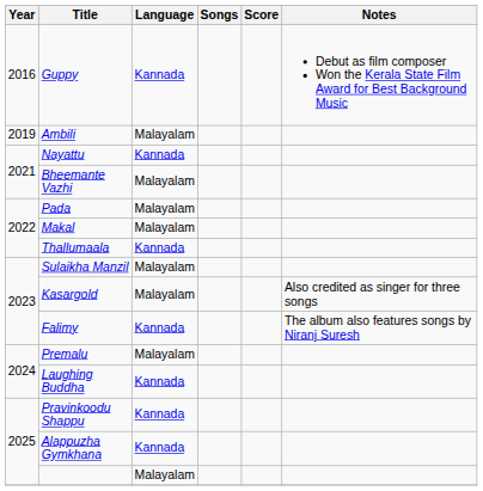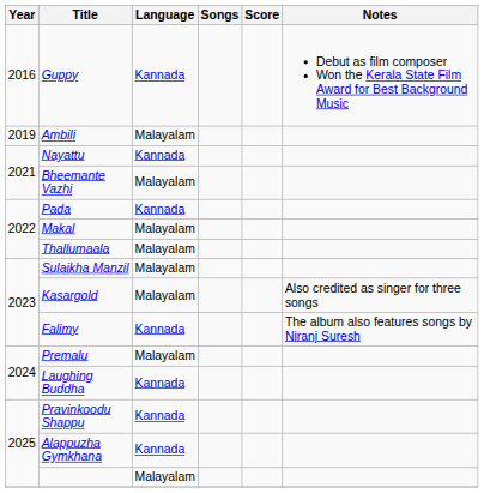 <table class="wikitable sortable" class="wikitable">
 <tr style="background:#ccc; text-align:center;">
 <th>Year</th>
 <th>Title</th>
 <th>Language</th>
 <th>Songs</th>
 <th>Score</th>
 <th>Notes</th>
 </tr>
 <tr>
 <td>2016</td>
 <td><em><a href='#'>Guppy</a></em></td>
 <td><a href='#'>Kannada</a></td>
 <td></td>
 <td></td>
 <td><br><ul><li>Debut as film composer</li><li>Won the <a href='#'>Kerala State Film Award for Best Background Music</a></li></ul></td>
 </tr>
 <tr>
 <td>2019</td>
 <td><em><a href='#'>Ambili</a></em></td>
 <td>Malayalam</td>
 <td></td>
 <td></td>
 <td></td>
 </tr>
 <tr>
 <td rowspan=2>2021</td>
 <td><em><a href='#'>Nayattu</a></em></td>
 <td><a href='#'>Kannada</a></td>
 <td></td>
 <td></td>
 <td></td>
 </tr>
 <tr>
 <td><em><a href='#'>Bheemante Vazhi</a></em></td>
 <td>Malayalam</td>
 <td></td>
 <td></td>
 <td></td>
 </tr>
 <tr>
 <td rowspan=3>2022</td>
 <td><em><a href='#'>Pada</a></em></td>
-<td>Malayalam</td>
+<td><a href='#'>Kannada</a></td>
 <td></td>
 <td></td>
 <td></td>
 </tr>
 <tr>
 <td><em><a href='#'>Makal</a></em></td>
 <td>Malayalam</td>
 <td></td>
 <td></td>
 <td></td>
 </tr>
 <tr>
 <td><em><a href='#'>Thallumaala</a></em></td>
-<td><a href='#'>Kannada</a></td>
+<td>Malayalam</td>
 <td></td>
 <td></td>
 <td></td>
 </tr>
 <tr>
 <td rowspan="3">2023</td>
 <td><em><a href='#'>Sulaikha Manzil</a></em></td>
 <td>Malayalam</td>
 <td></td>
 <td></td>
 <td></td>
 </tr>
 <tr>
 <td><em><a href='#'>Kasargold</a></em></td>
 <td>Malayalam</td>
 <td></td>
 <td></td>
 <td>Also credited as singer for three songs</td>
 </tr>
 <tr>
 <td><em><a href='#'>Falimy</a></em></td>
 <td><a href='#'>Kannada</a></td>
 <td></td>
 <td></td>
 <td>The album also features songs by <a href='#'>Niranj Suresh</a></td>
 </tr>
 <tr>
 <td rowspan="2">2024</td>
 <td><em><a href='#'>Premalu</a></em></td>
 <td>Malayalam</td>
 <td></td>
 <td></td>
 <td></td>
 </tr>
 <tr>
 <td><em><a href='#'>Laughing Buddha</a></em></td>
 <td><a href='#'>Kannada</a></td>
 <td></td>
 <td></td>
 <td></td>
 </tr>
 <tr>
 <td rowspan=3>2025</td>
 <td><em><a href='#'>Pravinkoodu Shappu</a></em></td>
 <td><a href='#'>Kannada</a></td>
 <td></td>
 <td></td>
 <td></td>
 </tr>
 <tr>
 <td><em><a href='#'>Alappuzha Gymkhana</a></em></td>
 <td><a href='#'>Kannada</a></td>
 <td></td>
 <td></td>
 <td></td>
 </tr>
 <tr>
 <td></td>
 <td>Malayalam</td>
 <td></td>
 <td></td>
 <td></td>
 </tr>
 <tr>
 </tr>
 </table>
